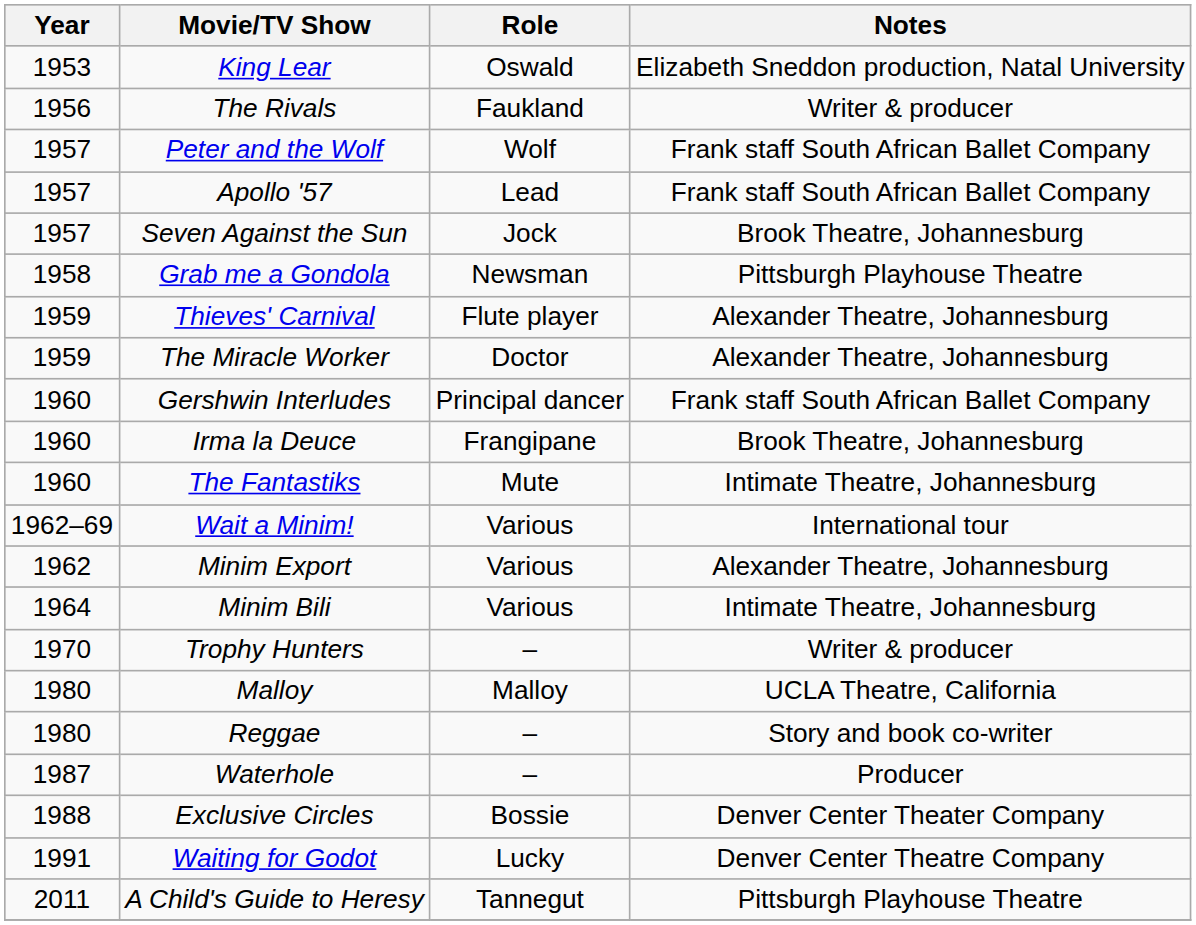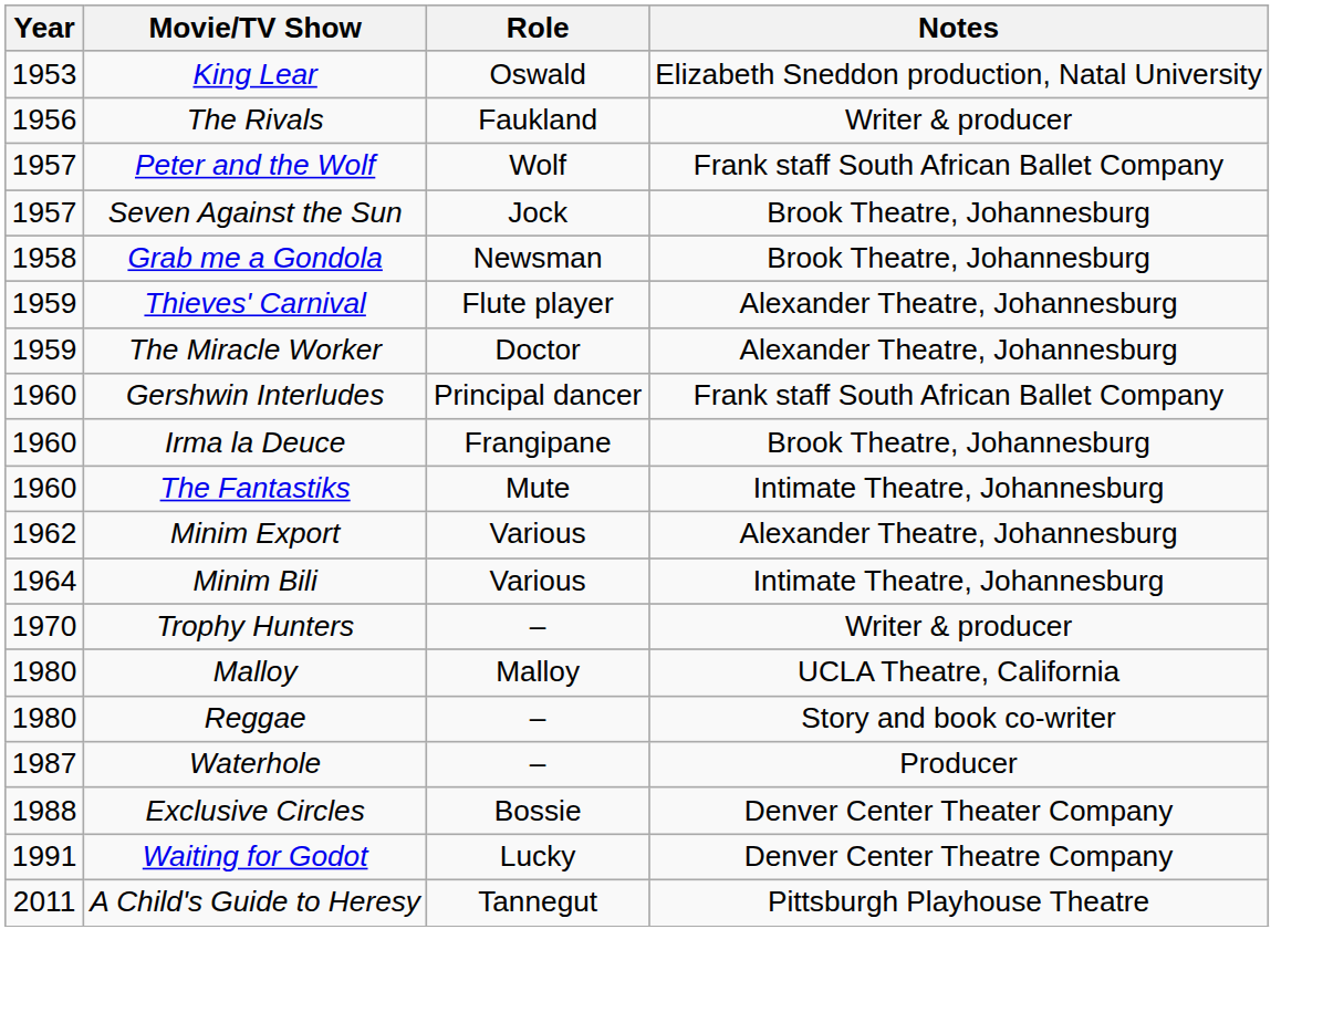 <table class="wikitable" style="text-align:center">
 <tr>
 <th>Year</th>
 <th>Movie/TV Show</th>
 <th>Role</th>
 <th>Notes</th>
 </tr>
 <tr>
 <td>1953</td>
 <td><em><a href='#'>King Lear</a></em></td>
 <td>Oswald</td>
 <td>Elizabeth Sneddon production, Natal University</td>
 </tr>
 <tr>
 <td>1956</td>
 <td><em>The Rivals</em></td>
 <td>Faukland</td>
 <td>Writer & producer</td>
 </tr>
 <tr>
 <td>1957</td>
 <td><em><a href='#'>Peter and the Wolf</a></em></td>
 <td>Wolf</td>
 <td>Frank staff South African Ballet Company</td>
 </tr>
 <tr>
 <td>1957</td>
-<td><em>Apollo '57</em></td>
-<td>Lead</td>
-<td>Frank staff South African Ballet Company</td>
-</tr>
-<tr>
-<td>1957</td>
 <td><em>Seven Against the Sun</em></td>
 <td>Jock</td>
 <td>Brook Theatre, Johannesburg</td>
 </tr>
 <tr>
 <td>1958</td>
 <td><em><a href='#'>Grab me a Gondola</a></em></td>
 <td>Newsman</td>
-<td>Pittsburgh Playhouse Theatre</td>
+<td>Brook Theatre, Johannesburg</td>
 </tr>
 <tr>
 <td>1959</td>
 <td><em><a href='#'>Thieves' Carnival</a></em></td>
 <td>Flute player</td>
 <td>Alexander Theatre, Johannesburg</td>
 </tr>
 <tr>
 <td>1959</td>
 <td><em>The Miracle Worker</em></td>
 <td>Doctor</td>
 <td>Alexander Theatre, Johannesburg</td>
 </tr>
 <tr>
 <td>1960</td>
 <td><em>Gershwin Interludes</em></td>
 <td>Principal dancer</td>
 <td>Frank staff South African Ballet Company</td>
 </tr>
 <tr>
 <td>1960</td>
 <td><em>Irma la Deuce</em></td>
 <td>Frangipane</td>
 <td>Brook Theatre, Johannesburg</td>
 </tr>
 <tr>
 <td>1960</td>
 <td><em><a href='#'>The Fantastiks</a></em></td>
 <td>Mute</td>
 <td>Intimate Theatre, Johannesburg</td>
-</tr>
-<tr>
-<td>1962–69</td>
-<td><em><a href='#'>Wait a Minim!</a></em></td>
-<td>Various</td>
-<td>International tour</td>
 </tr>
 <tr>
 <td>1962</td>
 <td><em>Minim Export</em></td>
 <td>Various</td>
 <td>Alexander Theatre, Johannesburg</td>
 </tr>
 <tr>
 <td>1964</td>
 <td><em>Minim Bili</em></td>
 <td>Various</td>
 <td>Intimate Theatre, Johannesburg</td>
 </tr>
 <tr>
 <td>1970</td>
 <td><em>Trophy Hunters</em></td>
 <td>–</td>
 <td>Writer & producer</td>
 </tr>
 <tr>
 <td>1980</td>
 <td><em>Malloy</em></td>
 <td>Malloy</td>
 <td>UCLA Theatre, California</td>
 </tr>
 <tr>
 <td>1980</td>
 <td><em>Reggae</em></td>
 <td>–</td>
 <td>Story and book co-writer</td>
 </tr>
 <tr>
 <td>1987</td>
 <td><em>Waterhole</em></td>
 <td>–</td>
 <td>Producer</td>
 </tr>
 <tr>
 <td>1988</td>
 <td><em>Exclusive Circles</em></td>
 <td>Bossie</td>
 <td>Denver Center Theater Company</td>
 </tr>
 <tr>
 <td>1991</td>
 <td><em><a href='#'>Waiting for Godot</a></em></td>
 <td>Lucky</td>
 <td>Denver Center Theatre Company</td>
 </tr>
 <tr>
 <td>2011</td>
 <td><em>A Child's Guide to Heresy</em></td>
 <td>Tannegut</td>
 <td>Pittsburgh Playhouse Theatre</td>
 </tr>
 <tr>
 </tr>
 </table>
